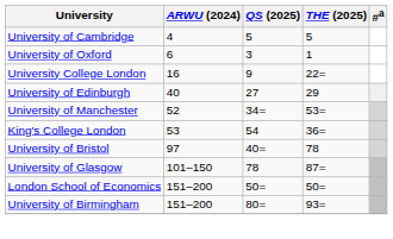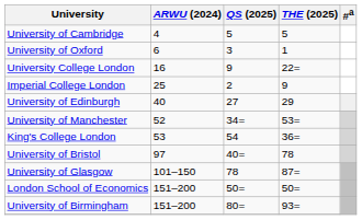 <table class="wikitable sortable" style="text-align: left;">
 <tr>
 <th>University</th>
 <th data-sort-type="number"><em><a href='#'>ARWU</a></em> (2024)</th>
 <th data-sort-type="number"><em><a href='#'>QS</a></em> (2025)</th>
 <th data-sort-type="number"><em><a href='#'>THE</a></em> (2025)</th>
 <th>#<sup>a</sup></th>
 </tr>
 <tr>
 <td align="left"><a href='#'>University of Cambridge</a></td>
 <td>4</td>
 <td>5</td>
 <td>5</td>
 <td style="background-color:white"></td>
 </tr>
 <tr>
 <td align="left"><a href='#'>University of Oxford</a></td>
 <td>6</td>
 <td>3</td>
 <td>1</td>
 <td style="background-color:white"></td>
 </tr>
 <tr>
 <td align="left"><a href='#'>University College London</a></td>
 <td>16</td>
 <td>9</td>
 <td>22=</td>
+<td style="background-color:white"></td>
+</tr>
+<tr>
+<td align="left"><a href='#'>Imperial College London</a></td>
+<td>25</td>
+<td>2</td>
+<td>9</td>
 <td style="background-color:white"></td>
 </tr>
 <tr>
 <td align="left"><a href='#'>University of Edinburgh</a></td>
 <td>40</td>
 <td>27</td>
 <td>29</td>
 <td style="background-color:#F0F0F0"></td>
 </tr>
 <tr>
 <td align="left"><a href='#'>University of Manchester</a></td>
 <td>52</td>
 <td>34=</td>
 <td>53=</td>
 <td style="background-color:#D5D5D5"></td>
 </tr>
 <tr>
 <td align="left"><a href='#'>King's College London</a></td>
 <td>53</td>
 <td>54</td>
 <td>36=</td>
 <td style="background-color:#D5D5D5"></td>
 </tr>
 <tr>
 <td align="left"><a href='#'>University of Bristol</a></td>
 <td>97</td>
 <td>40=</td>
 <td>78</td>
 <td style="background-color:#D5D5D5"></td>
 </tr>
 <tr>
 <td align="left"><a href='#'>University of Glasgow</a></td>
 <td>101–150</td>
 <td>78</td>
 <td>87=</td>
 <td style="background-color:#C0C0C0"></td>
 </tr>
 <tr>
 <td align="left"><a href='#'>London School of Economics</a></td>
 <td>151–200</td>
 <td>50=</td>
 <td>50=</td>
 <td style="background-color:#C0C0C0"></td>
 </tr>
 <tr>
 <td align="left"><a href='#'>University of Birmingham</a></td>
 <td>151–200</td>
 <td>80=</td>
 <td>93=</td>
 <td style="background-color:#C0C0C0"></td>
 </tr>
 <tr>
 </tr>
 </table>
